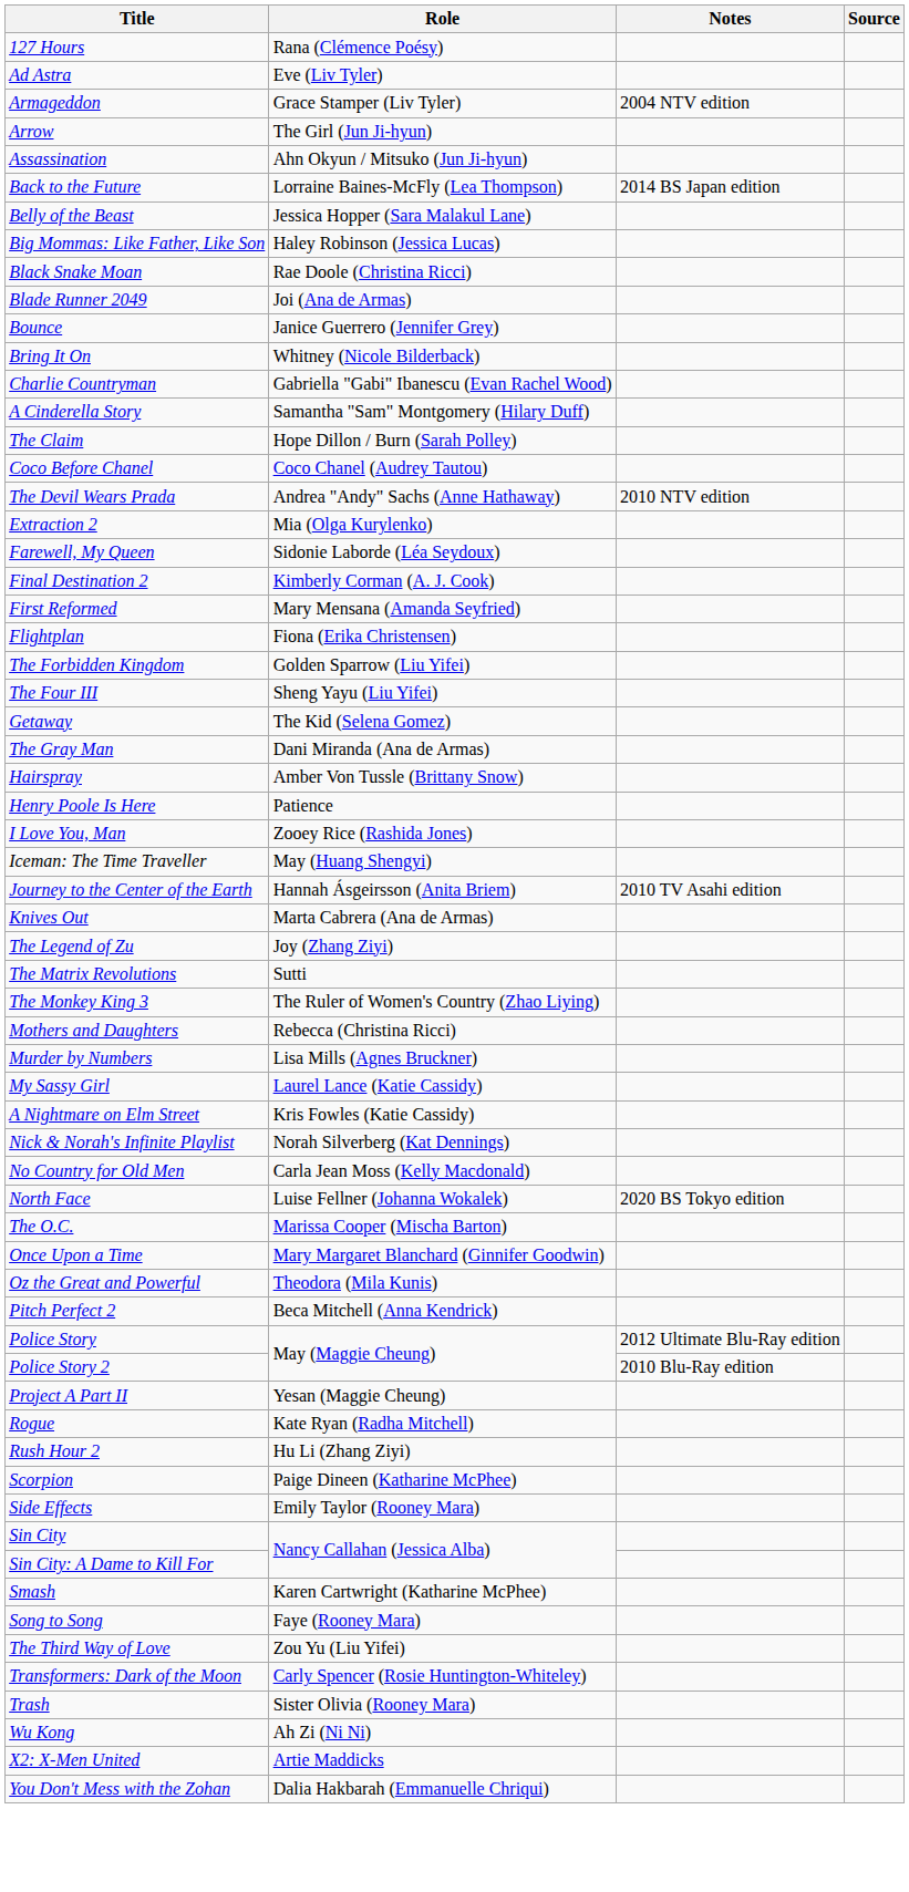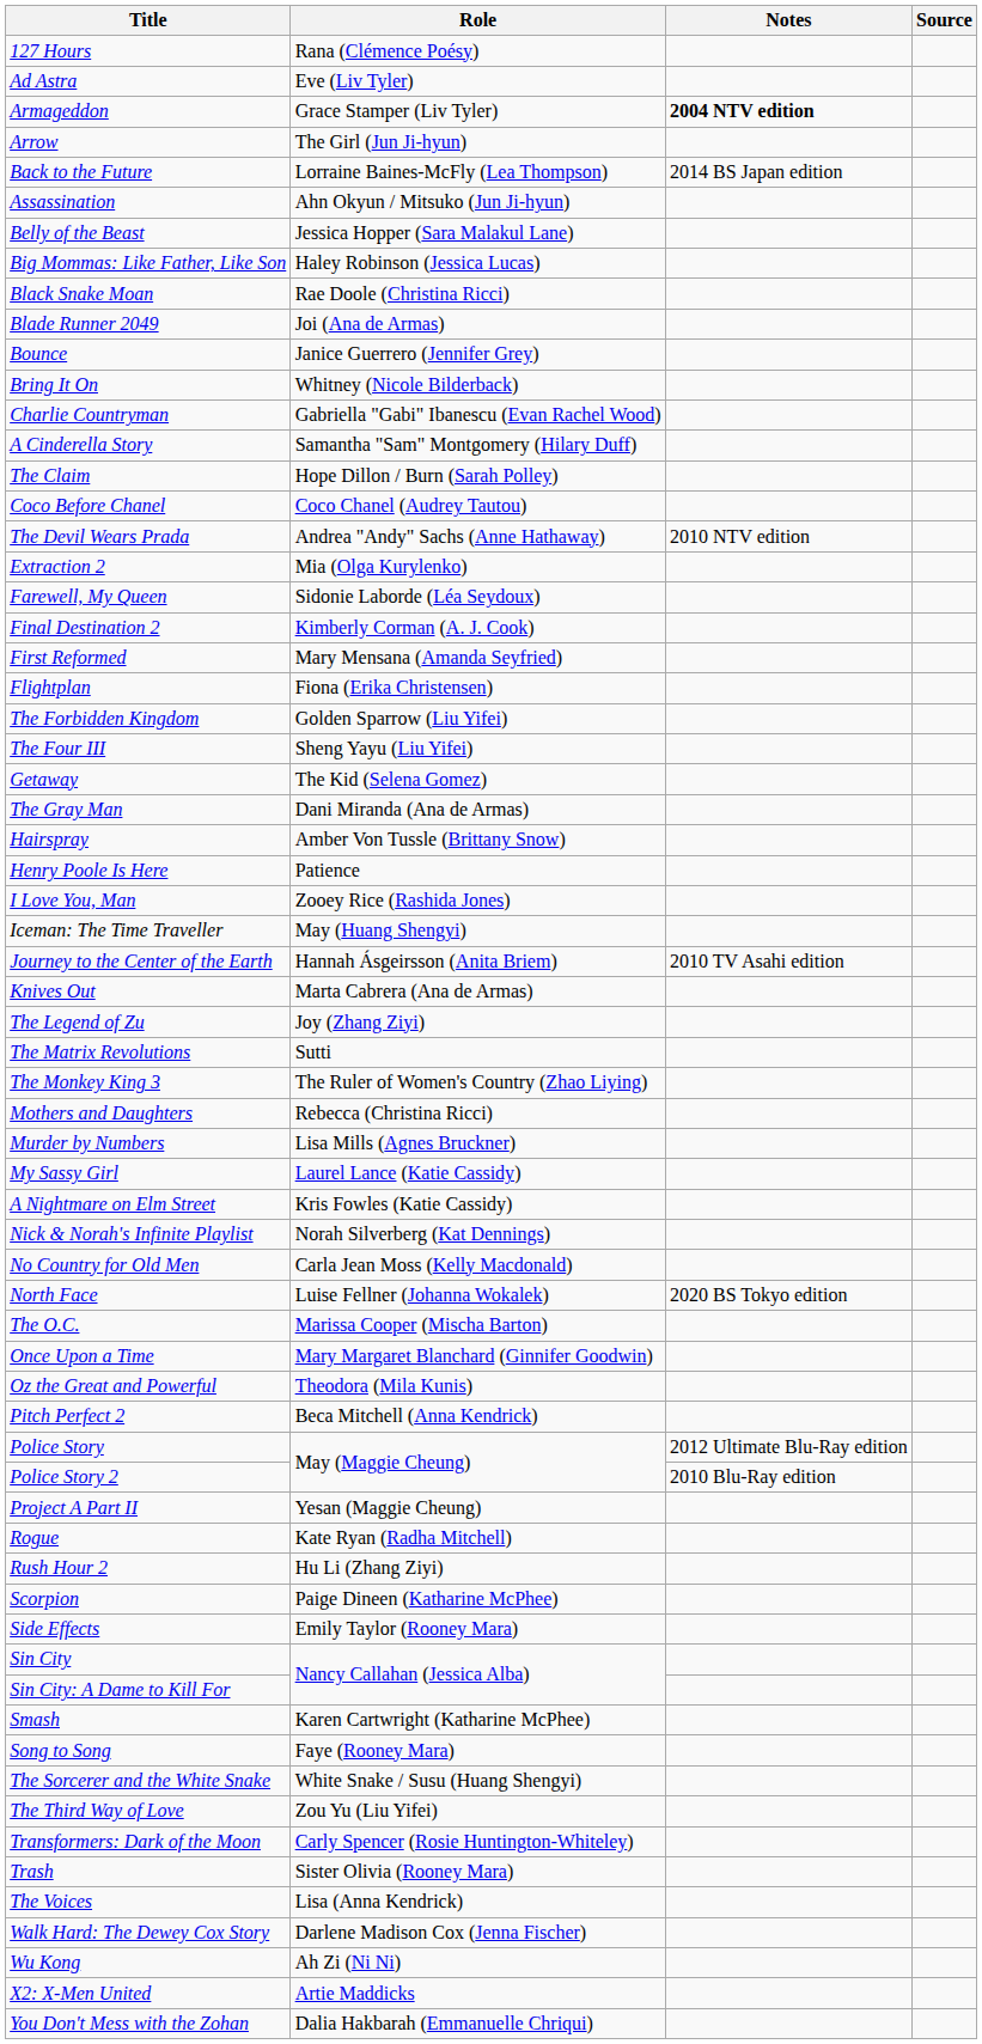 <table class="wikitable sortable plainrowheaders">
 <tr>
 <th>Title</th>
 <th>Role</th>
 <th class="unsortable">Notes</th>
 <th class="unsortable">Source</th>
 </tr>
 <tr>
 <td><em><a href='#'>127 Hours</a></em></td>
 <td>Rana (<a href='#'>Clémence Poésy</a>)</td>
 <td></td>
 <td></td>
 </tr>
 <tr>
 <td><em><a href='#'>Ad Astra</a></em></td>
 <td>Eve (<a href='#'>Liv Tyler</a>)</td>
 <td></td>
 <td></td>
 </tr>
 <tr>
 <td><em><a href='#'>Armageddon</a></em></td>
 <td>Grace Stamper (Liv Tyler)</td>
-<td>2004 NTV edition</td>
+<td><strong>2004 NTV edition</strong></td>
 <td></td>
 </tr>
 <tr>
 <td><em><a href='#'>Arrow</a></em></td>
 <td>The Girl (<a href='#'>Jun Ji-hyun</a>)</td>
 <td></td>
 <td></td>
 </tr>
 <tr>
+<td><em><a href='#'>Back to the Future</a></em></td>
+<td>Lorraine Baines-McFly (<a href='#'>Lea Thompson</a>)</td>
+<td>2014 BS Japan edition</td>
+<td></td>
+</tr>
+<tr>
 <td><em><a href='#'>Assassination</a></em></td>
 <td>Ahn Okyun / Mitsuko (<a href='#'>Jun Ji-hyun</a>)</td>
 <td></td>
-<td></td>
-</tr>
-<tr>
-<td><em><a href='#'>Back to the Future</a></em></td>
-<td>Lorraine Baines-McFly (<a href='#'>Lea Thompson</a>)</td>
-<td>2014 BS Japan edition</td>
 <td></td>
 </tr>
 <tr>
 <td><em><a href='#'>Belly of the Beast</a></em></td>
 <td>Jessica Hopper (<a href='#'>Sara Malakul Lane</a>)</td>
 <td></td>
 <td></td>
 </tr>
 <tr>
 <td><em><a href='#'>Big Mommas: Like Father, Like Son</a></em></td>
 <td>Haley Robinson (<a href='#'>Jessica Lucas</a>)</td>
 <td></td>
 <td></td>
 </tr>
 <tr>
 <td><em><a href='#'>Black Snake Moan</a></em></td>
 <td>Rae Doole (<a href='#'>Christina Ricci</a>)</td>
 <td></td>
 <td></td>
 </tr>
 <tr>
 <td><em><a href='#'>Blade Runner 2049</a></em></td>
 <td>Joi (<a href='#'>Ana de Armas</a>)</td>
 <td></td>
 <td></td>
 </tr>
 <tr>
 <td><em><a href='#'>Bounce</a></em></td>
 <td>Janice Guerrero (<a href='#'>Jennifer Grey</a>)</td>
 <td></td>
 <td></td>
 </tr>
 <tr>
 <td><em><a href='#'>Bring It On</a></em></td>
 <td>Whitney (<a href='#'>Nicole Bilderback</a>)</td>
 <td></td>
 <td></td>
 </tr>
 <tr>
 <td><em><a href='#'>Charlie Countryman</a></em></td>
 <td>Gabriella "Gabi" Ibanescu (<a href='#'>Evan Rachel Wood</a>)</td>
 <td></td>
 <td></td>
 </tr>
 <tr>
 <td><em><a href='#'>A Cinderella Story</a></em></td>
 <td>Samantha "Sam" Montgomery (<a href='#'>Hilary Duff</a>)</td>
 <td></td>
 <td></td>
 </tr>
 <tr>
 <td><em><a href='#'>The Claim</a></em></td>
 <td>Hope Dillon / Burn (<a href='#'>Sarah Polley</a>)</td>
 <td></td>
 <td></td>
 </tr>
 <tr>
 <td><em><a href='#'>Coco Before Chanel</a></em></td>
 <td><a href='#'>Coco Chanel</a> (<a href='#'>Audrey Tautou</a>)</td>
 <td></td>
 <td></td>
 </tr>
 <tr>
 <td><em><a href='#'>The Devil Wears Prada</a></em></td>
 <td>Andrea "Andy" Sachs (<a href='#'>Anne Hathaway</a>)</td>
 <td>2010 NTV edition</td>
 <td></td>
 </tr>
 <tr>
 <td><em><a href='#'>Extraction 2</a></em></td>
 <td>Mia (<a href='#'>Olga Kurylenko</a>)</td>
 <td></td>
 <td></td>
 </tr>
 <tr>
 <td><em><a href='#'>Farewell, My Queen</a></em></td>
 <td>Sidonie Laborde (<a href='#'>Léa Seydoux</a>)</td>
 <td></td>
 <td></td>
 </tr>
 <tr>
 <td><em><a href='#'>Final Destination 2</a></em></td>
 <td><a href='#'>Kimberly Corman</a> (<a href='#'>A. J. Cook</a>)</td>
 <td></td>
 <td></td>
 </tr>
 <tr>
 <td><em><a href='#'>First Reformed</a></em></td>
 <td>Mary Mensana (<a href='#'>Amanda Seyfried</a>)</td>
 <td></td>
 <td></td>
 </tr>
 <tr>
 <td><em><a href='#'>Flightplan</a></em></td>
 <td>Fiona (<a href='#'>Erika Christensen</a>)</td>
 <td></td>
 <td></td>
 </tr>
 <tr>
 <td><em><a href='#'>The Forbidden Kingdom</a></em></td>
 <td>Golden Sparrow (<a href='#'>Liu Yifei</a>)</td>
 <td></td>
 <td></td>
 </tr>
 <tr>
 <td><em><a href='#'>The Four III</a></em></td>
 <td>Sheng Yayu (<a href='#'>Liu Yifei</a>)</td>
 <td></td>
 <td></td>
 </tr>
 <tr>
 <td><em><a href='#'>Getaway</a></em></td>
 <td>The Kid (<a href='#'>Selena Gomez</a>)</td>
 <td></td>
 <td></td>
 </tr>
 <tr>
 <td><em><a href='#'>The Gray Man</a></em></td>
 <td>Dani Miranda (Ana de Armas)</td>
 <td></td>
 <td></td>
 </tr>
 <tr>
 <td><em><a href='#'>Hairspray</a></em></td>
 <td>Amber Von Tussle (<a href='#'>Brittany Snow</a>)</td>
 <td></td>
 <td></td>
 </tr>
 <tr>
 <td><em><a href='#'>Henry Poole Is Here</a></em></td>
 <td>Patience</td>
 <td></td>
 <td></td>
 </tr>
 <tr>
 <td><em><a href='#'>I Love You, Man</a></em></td>
 <td>Zooey Rice (<a href='#'>Rashida Jones</a>)</td>
 <td></td>
 <td></td>
 </tr>
 <tr>
 <td><em>Iceman: The Time Traveller</em></td>
 <td>May (<a href='#'>Huang Shengyi</a>)</td>
 <td></td>
 <td></td>
 </tr>
 <tr>
 <td><em><a href='#'>Journey to the Center of the Earth</a></em></td>
 <td>Hannah Ásgeirsson (<a href='#'>Anita Briem</a>)</td>
 <td>2010 TV Asahi edition</td>
 <td></td>
 </tr>
 <tr>
 <td><em><a href='#'>Knives Out</a></em></td>
 <td>Marta Cabrera (Ana de Armas)</td>
 <td></td>
 <td></td>
 </tr>
 <tr>
 <td><em><a href='#'>The Legend of Zu</a></em></td>
 <td>Joy (<a href='#'>Zhang Ziyi</a>)</td>
 <td></td>
 <td></td>
 </tr>
 <tr>
 <td><em><a href='#'>The Matrix Revolutions</a></em></td>
 <td>Sutti</td>
 <td></td>
 <td></td>
 </tr>
 <tr>
 <td><em><a href='#'>The Monkey King 3</a></em></td>
 <td>The Ruler of Women's Country (<a href='#'>Zhao Liying</a>)</td>
 <td></td>
 <td></td>
 </tr>
 <tr>
 <td><em><a href='#'>Mothers and Daughters</a></em></td>
 <td>Rebecca (Christina Ricci)</td>
 <td></td>
 <td></td>
 </tr>
 <tr>
 <td><em><a href='#'>Murder by Numbers</a></em></td>
 <td>Lisa Mills (<a href='#'>Agnes Bruckner</a>)</td>
 <td></td>
 <td></td>
 </tr>
 <tr>
 <td><em><a href='#'>My Sassy Girl</a></em></td>
 <td><a href='#'>Laurel Lance</a> (<a href='#'>Katie Cassidy</a>)</td>
 <td></td>
 <td></td>
 </tr>
 <tr>
 <td><em><a href='#'>A Nightmare on Elm Street</a></em></td>
 <td>Kris Fowles (Katie Cassidy)</td>
 <td></td>
 <td></td>
 </tr>
 <tr>
 <td><em><a href='#'>Nick & Norah's Infinite Playlist</a></em></td>
 <td>Norah Silverberg (<a href='#'>Kat Dennings</a>)</td>
 <td></td>
 <td></td>
 </tr>
 <tr>
 <td><em><a href='#'>No Country for Old Men</a></em></td>
 <td>Carla Jean Moss (<a href='#'>Kelly Macdonald</a>)</td>
 <td></td>
 <td></td>
 </tr>
 <tr>
 <td><em><a href='#'>North Face</a></em></td>
 <td>Luise Fellner (<a href='#'>Johanna Wokalek</a>)</td>
 <td>2020 BS Tokyo edition</td>
 <td></td>
 </tr>
 <tr>
 <td><em><a href='#'>The O.C.</a></em></td>
 <td><a href='#'>Marissa Cooper</a> (<a href='#'>Mischa Barton</a>)</td>
 <td></td>
 <td></td>
 </tr>
 <tr>
 <td><em><a href='#'>Once Upon a Time</a></em></td>
 <td><a href='#'>Mary Margaret Blanchard</a> (<a href='#'>Ginnifer Goodwin</a>)</td>
 <td></td>
 <td></td>
 </tr>
 <tr>
 <td><em><a href='#'>Oz the Great and Powerful</a></em></td>
 <td><a href='#'>Theodora</a> (<a href='#'>Mila Kunis</a>)</td>
 <td></td>
 <td></td>
 </tr>
 <tr>
 <td><em><a href='#'>Pitch Perfect 2</a></em></td>
 <td>Beca Mitchell (<a href='#'>Anna Kendrick</a>)</td>
 <td></td>
 <td></td>
 </tr>
 <tr>
 <td><em><a href='#'>Police Story</a></em></td>
 <td rowspan="2">May (<a href='#'>Maggie Cheung</a>)</td>
 <td>2012 Ultimate Blu-Ray edition</td>
 <td></td>
 </tr>
 <tr>
 <td><em><a href='#'>Police Story 2</a></em></td>
 <td>2010 Blu-Ray edition</td>
 <td></td>
 </tr>
 <tr>
 <td><em><a href='#'>Project A Part II</a></em></td>
 <td>Yesan (Maggie Cheung)</td>
 <td></td>
 <td></td>
 </tr>
 <tr>
 <td><em><a href='#'>Rogue</a></em></td>
 <td>Kate Ryan (<a href='#'>Radha Mitchell</a>)</td>
 <td></td>
 <td></td>
 </tr>
 <tr>
 <td><em><a href='#'>Rush Hour 2</a></em></td>
 <td>Hu Li (Zhang Ziyi)</td>
 <td></td>
 <td></td>
 </tr>
 <tr>
 <td><em><a href='#'>Scorpion</a></em></td>
 <td>Paige Dineen (<a href='#'>Katharine McPhee</a>)</td>
 <td></td>
 <td></td>
 </tr>
 <tr>
 <td><em><a href='#'>Side Effects</a></em></td>
 <td>Emily Taylor (<a href='#'>Rooney Mara</a>)</td>
 <td></td>
 <td></td>
 </tr>
 <tr>
 <td><em><a href='#'>Sin City</a></em></td>
 <td rowspan="2"><a href='#'>Nancy Callahan</a> (<a href='#'>Jessica Alba</a>)</td>
 <td></td>
 <td></td>
 </tr>
 <tr>
 <td><em><a href='#'>Sin City: A Dame to Kill For</a></em></td>
 <td></td>
 <td></td>
 </tr>
 <tr>
 <td><em><a href='#'>Smash</a></em></td>
 <td>Karen Cartwright (Katharine McPhee)</td>
 <td></td>
 <td></td>
 </tr>
 <tr>
 <td><em><a href='#'>Song to Song</a></em></td>
 <td>Faye (<a href='#'>Rooney Mara</a>)</td>
 <td></td>
 <td></td>
 </tr>
 <tr>
+<td><em><a href='#'>The Sorcerer and the White Snake</a></em></td>
+<td>White Snake / Susu (Huang Shengyi)</td>
+<td></td>
+<td></td>
+</tr>
+<tr>
 <td><em><a href='#'>The Third Way of Love</a></em></td>
 <td>Zou Yu (Liu Yifei)</td>
 <td></td>
 <td></td>
 </tr>
 <tr>
 <td><em><a href='#'>Transformers: Dark of the Moon</a></em></td>
 <td><a href='#'>Carly Spencer</a> (<a href='#'>Rosie Huntington-Whiteley</a>)</td>
 <td></td>
 <td></td>
 </tr>
 <tr>
 <td><em><a href='#'>Trash</a></em></td>
 <td>Sister Olivia (<a href='#'>Rooney Mara</a>)</td>
+<td></td>
+<td></td>
+</tr>
+<tr>
+<td><em><a href='#'>The Voices</a></em></td>
+<td>Lisa (Anna Kendrick)</td>
+<td></td>
+<td></td>
+</tr>
+<tr>
+<td><em><a href='#'>Walk Hard: The Dewey Cox Story</a></em></td>
+<td>Darlene Madison Cox (<a href='#'>Jenna Fischer</a>)</td>
 <td></td>
 <td></td>
 </tr>
 <tr>
 <td><em><a href='#'>Wu Kong</a></em></td>
 <td>Ah Zi (<a href='#'>Ni Ni</a>)</td>
 <td></td>
 <td></td>
 </tr>
 <tr>
 <td><em><a href='#'>X2: X-Men United</a></em></td>
 <td><a href='#'>Artie Maddicks</a></td>
 <td></td>
 <td></td>
 </tr>
 <tr>
 <td><em><a href='#'>You Don't Mess with the Zohan</a></em></td>
 <td>Dalia Hakbarah (<a href='#'>Emmanuelle Chriqui</a>)</td>
 <td></td>
 <td></td>
 </tr>
 </table>
